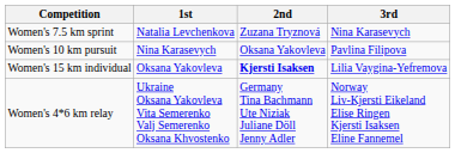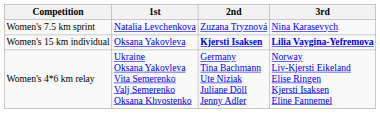 <table class="wikitable">
 <tr>
 <th>Competition</th>
 <th>1st</th>
 <th>2nd</th>
 <th>3rd</th>
 </tr>
 <tr>
 <td>Women's 7.5 km sprint</td>
 <td> <a href='#'>Natalia Levchenkova</a></td>
 <td> <a href='#'>Zuzana Tryznová</a></td>
 <td> <a href='#'>Nina Karasevych</a></td>
 </tr>
 <tr>
-<td>Women's 10 km pursuit</td>
-<td> <a href='#'>Nina Karasevych</a></td>
-<td> <a href='#'>Oksana Yakovleva</a></td>
-<td> <a href='#'>Pavlina Filipova</a></td>
-</tr>
-<tr>
 <td>Women's 15 km individual</td>
 <td> <a href='#'>Oksana Yakovleva</a></td>
 <td><strong> <a href='#'>Kjersti Isaksen</a></strong></td>
-<td> <a href='#'>Lilia Vaygina-Yefremova</a></td>
+<td><strong> <a href='#'>Lilia Vaygina-Yefremova</a></strong></td>
 </tr>
 <tr>
 <td>Women's 4*6 km relay</td>
 <td> <a href='#'>Ukraine</a><br><a href='#'>Oksana Yakovleva</a><br><a href='#'>Vita Semerenko</a><br><a href='#'>Valj Semerenko</a><br><a href='#'>Oksana Khvostenko</a></td>
 <td> <a href='#'>Germany</a><br><a href='#'>Tina Bachmann</a><br><a href='#'>Ute Niziak</a><br><a href='#'>Juliane Döll</a><br><a href='#'>Jenny Adler</a></td>
 <td> <a href='#'>Norway</a><br><a href='#'>Liv-Kjersti Eikeland</a><br><a href='#'>Elise Ringen</a><br><a href='#'>Kjersti Isaksen</a><br><a href='#'>Eline Fannemel</a></td>
 </tr>
 </table>
